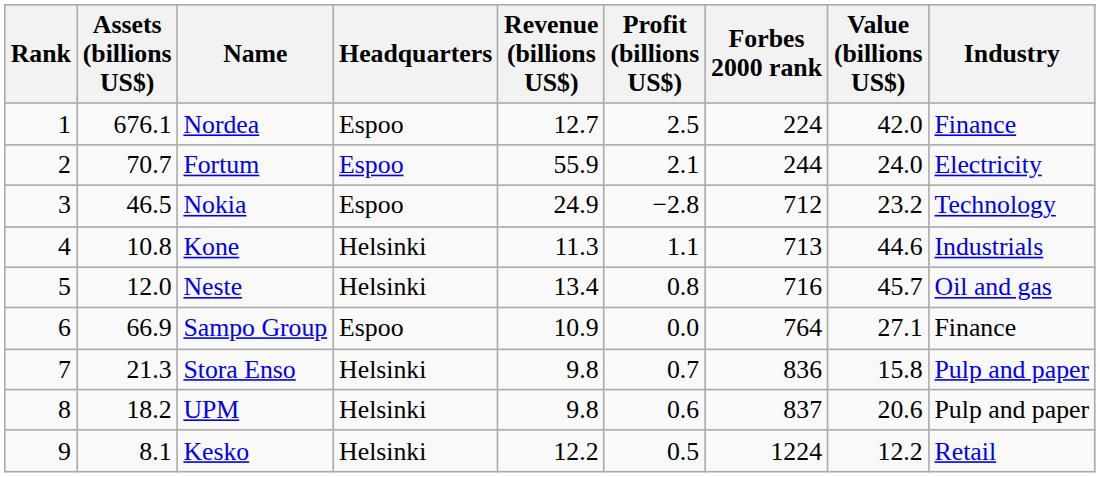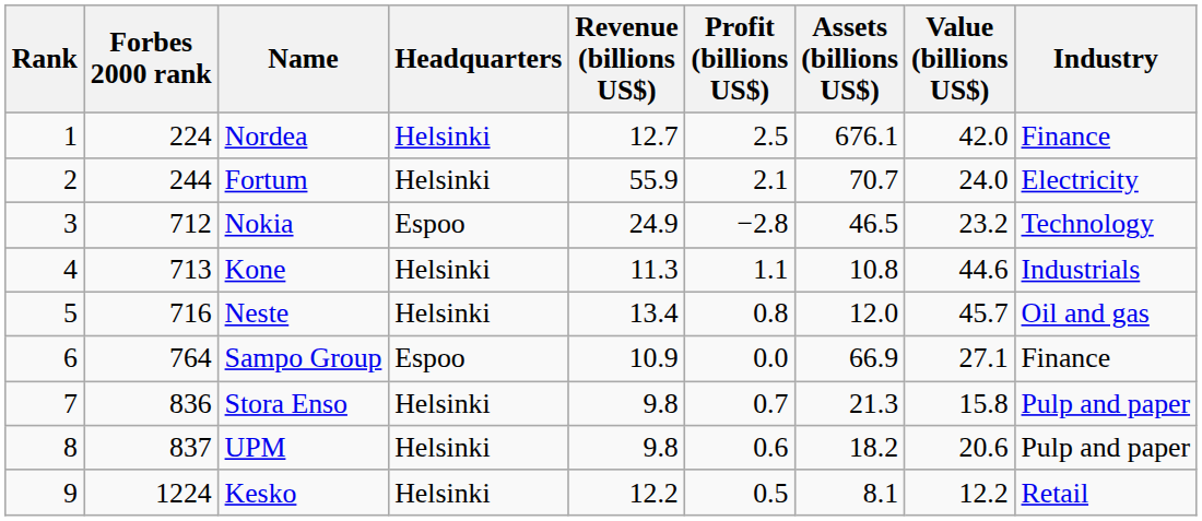 <table class="wikitable sortable" style="text-align:right;">
 <tr>
 <th align="center">Rank</th>
-<th align="center">Assets<br>(billions <br>US$)</th>
+<th align="center">Forbes <br>2000 rank</th>
 <th align="center">Name</th>
 <th align="center">Headquarters</th>
 <th align="center">Revenue<br>(billions <br>US$)</th>
 <th align="center">Profit<br>(billions <br>US$)</th>
-<th align="center">Forbes <br>2000 rank</th>
+<th align="center">Assets<br>(billions <br>US$)</th>
 <th align="center">Value<br>(billions <br>US$)</th>
 <th align="center">Industry</th>
 </tr>
 <tr>
 <td>1</td>
-<td>676.1</td>
+<td>224</td>
 <td align="left"><a href='#'>Nordea</a></td>
-<td align="left">Espoo</td>
+<td align="left"><a href='#'>Helsinki</a></td>
 <td>12.7</td>
 <td>2.5</td>
-<td>224</td>
+<td>676.1</td>
 <td>42.0</td>
 <td align="left"><a href='#'>Finance</a></td>
 </tr>
 <tr>
 <td>2</td>
-<td>70.7</td>
+<td>244</td>
 <td align="left"><a href='#'>Fortum</a></td>
-<td align="left"><a href='#'>Espoo</a></td>
+<td align="left">Helsinki</td>
 <td>55.9</td>
 <td>2.1</td>
-<td>244</td>
+<td>70.7</td>
 <td>24.0</td>
 <td align="left"><a href='#'>Electricity</a></td>
 </tr>
 <tr>
 <td>3</td>
-<td>46.5</td>
+<td>712</td>
 <td align="left"><a href='#'>Nokia</a></td>
 <td align="left">Espoo</td>
 <td>24.9</td>
 <td>−2.8</td>
-<td>712</td>
+<td>46.5</td>
 <td>23.2</td>
 <td align="left"><a href='#'>Technology</a></td>
 </tr>
 <tr>
 <td>4</td>
-<td>10.8</td>
+<td>713</td>
 <td align="left"><a href='#'>Kone</a></td>
 <td align="left">Helsinki</td>
 <td>11.3</td>
 <td>1.1</td>
-<td>713</td>
+<td>10.8</td>
 <td>44.6</td>
 <td align="left"><a href='#'>Industrials</a></td>
 </tr>
 <tr>
 <td>5</td>
-<td>12.0</td>
+<td>716</td>
 <td align="left"><a href='#'>Neste</a></td>
 <td align="left">Helsinki</td>
 <td>13.4</td>
 <td>0.8</td>
-<td>716</td>
+<td>12.0</td>
 <td>45.7</td>
 <td align="left"><a href='#'>Oil and gas</a></td>
 </tr>
 <tr>
 <td>6</td>
-<td>66.9</td>
+<td>764</td>
 <td align="left"><a href='#'>Sampo Group</a></td>
 <td align="left">Espoo</td>
 <td>10.9</td>
 <td>0.0</td>
-<td>764</td>
+<td>66.9</td>
 <td>27.1</td>
 <td align="left">Finance</td>
 </tr>
 <tr>
 <td>7</td>
-<td>21.3</td>
+<td>836</td>
 <td align="left"><a href='#'>Stora Enso</a></td>
 <td align="left">Helsinki</td>
 <td>9.8</td>
 <td>0.7</td>
-<td>836</td>
+<td>21.3</td>
 <td>15.8</td>
 <td align="left"><a href='#'>Pulp and paper</a></td>
 </tr>
 <tr>
 <td>8</td>
-<td>18.2</td>
+<td>837</td>
 <td align="left"><a href='#'>UPM</a></td>
 <td align="left">Helsinki</td>
 <td>9.8</td>
 <td>0.6</td>
-<td>837</td>
+<td>18.2</td>
 <td>20.6</td>
 <td align="left">Pulp and paper</td>
 </tr>
 <tr>
 <td>9</td>
-<td>8.1</td>
+<td>1224</td>
 <td align="left"><a href='#'>Kesko</a></td>
 <td align="left">Helsinki</td>
 <td>12.2</td>
 <td>0.5</td>
-<td>1224</td>
+<td>8.1</td>
 <td>12.2</td>
 <td align="left"><a href='#'>Retail</a></td>
 </tr>
 </table>
